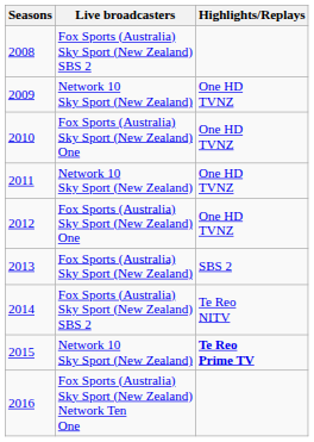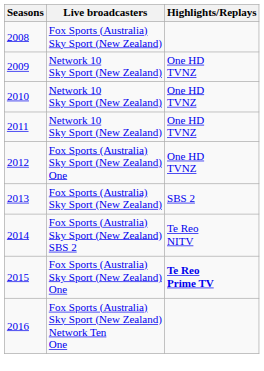 <table class="wikitable sortable">
 <tr>
 <th>Seasons</th>
 <th>Live broadcasters</th>
 <th>Highlights/Replays</th>
 </tr>
 <tr>
 <td><a href='#'>2008</a></td>
-<td><a href='#'>Fox Sports (Australia)</a><br><a href='#'>Sky Sport (New Zealand)</a><br><a href='#'>SBS 2</a></td>
+<td><a href='#'>Fox Sports (Australia)</a><br><a href='#'>Sky Sport (New Zealand)</a></td>
 <td></td>
 </tr>
 <tr>
 <td><a href='#'>2009</a></td>
 <td><a href='#'>Network 10</a><br><a href='#'>Sky Sport (New Zealand)</a></td>
 <td><a href='#'>One HD</a><br><a href='#'>TVNZ</a></td>
 </tr>
 <tr>
 <td><a href='#'>2010</a></td>
-<td><a href='#'>Fox Sports (Australia)</a><br><a href='#'>Sky Sport (New Zealand)</a><br><a href='#'>One</a></td>
+<td><a href='#'>Network 10</a><br><a href='#'>Sky Sport (New Zealand)</a></td>
 <td><a href='#'>One HD</a><br><a href='#'>TVNZ</a></td>
 </tr>
 <tr>
 <td><a href='#'>2011</a></td>
 <td><a href='#'>Network 10</a><br><a href='#'>Sky Sport (New Zealand)</a></td>
 <td><a href='#'>One HD</a><br><a href='#'>TVNZ</a></td>
 </tr>
 <tr>
 <td><a href='#'>2012</a></td>
 <td><a href='#'>Fox Sports (Australia)</a><br><a href='#'>Sky Sport (New Zealand)</a><br><a href='#'>One</a></td>
 <td><a href='#'>One HD</a><br><a href='#'>TVNZ</a></td>
 </tr>
 <tr>
 <td><a href='#'>2013</a></td>
 <td><a href='#'>Fox Sports (Australia)</a><br><a href='#'>Sky Sport (New Zealand)</a></td>
 <td><a href='#'>SBS 2</a></td>
 </tr>
 <tr>
 <td><a href='#'>2014</a></td>
 <td><a href='#'>Fox Sports (Australia)</a><br><a href='#'>Sky Sport (New Zealand)</a><br><a href='#'>SBS 2</a></td>
 <td><a href='#'>Te Reo</a><br><a href='#'>NITV</a></td>
 </tr>
 <tr>
 <td><a href='#'>2015</a></td>
-<td><a href='#'>Network 10</a><br><a href='#'>Sky Sport (New Zealand)</a></td>
+<td><a href='#'>Fox Sports (Australia)</a><br><a href='#'>Sky Sport (New Zealand)</a><br><a href='#'>One</a></td>
 <td><strong><a href='#'>Te Reo</a><br><a href='#'>Prime TV</a></strong></td>
 </tr>
 <tr>
 <td><a href='#'>2016</a></td>
 <td><a href='#'>Fox Sports (Australia)</a><br><a href='#'>Sky Sport (New Zealand)</a><br><a href='#'>Network Ten</a><br><a href='#'>One</a></td>
 <td></td>
 </tr>
 </table>
